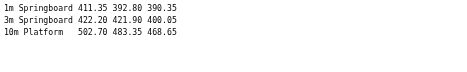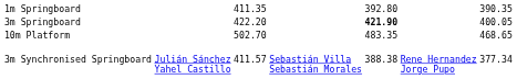 <table>
 <tr>
 <td>1m Springboard</td>
 <td></td>
 <td>411.35</td>
 <td></td>
 <td>392.80</td>
 <td></td>
 <td>390.35</td>
 </tr>
 <tr>
 <td>3m Springboard</td>
 <td></td>
 <td>422.20</td>
 <td></td>
-<td>421.90</td>
+<td><strong>421.90</strong></td>
 <td></td>
 <td>400.05</td>
 </tr>
 <tr>
 <td>10m Platform</td>
 <td></td>
 <td>502.70</td>
 <td></td>
 <td>483.35</td>
 <td></td>
 <td>468.65</td>
 </tr>
 <tr>
+<td>3m Synchronised Springboard</td>
+<td><br><a href='#'>Julián Sánchez</a><br><a href='#'>Yahel Castillo</a></td>
+<td>411.57</td>
+<td><br><a href='#'>Sebastián Villa</a><br><a href='#'>Sebastián Morales</a></td>
+<td>388.38</td>
+<td><br><a href='#'>Rene Hernandez</a><br><a href='#'>Jorge Pupo</a></td>
+<td>377.34</td>
+</tr>
+<tr>
 </tr>
 </table>
